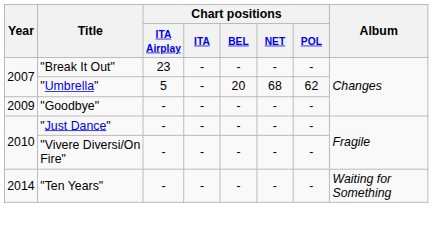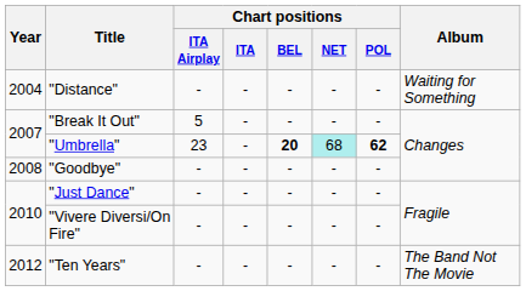 <table class="wikitable">
 <tr>
 <th width="22" rowspan="2">Year</th>
 <th width="130" rowspan="2">Title</th>
 <th colspan="5">Chart positions</th>
 <th width="120" rowspan="2">Album</th>
 </tr>
 <tr>
 <th width="40"><small><a href='#'>ITA Airplay</a></small></th>
 <th width="40"><small><a href='#'>ITA</a></small></th>
 <th width="40"><small><a href='#'>BEL</a></small></th>
 <th width="40"><small><a href='#'>NET</a></small></th>
 <th width="40"><small><a href='#'>POL</a></small></th>
 </tr>
 <tr>
+<td rowspan="1">2004</td>
+<td>"Distance"</td>
+<td align="center">-</td>
+<td align="center">-</td>
+<td align="center">-</td>
+<td align="center">-</td>
+<td align="center">-</td>
+<td align="left" rowspan="1"><em>Waiting for Something</em></td>
+</tr>
+<tr>
 <td rowspan="2">2007</td>
 <td>"Break It Out"</td>
-<td align="center">23</td>
+<td align="center">5</td>
 <td align="center">-</td>
 <td align="center">-</td>
 <td align="center">-</td>
 <td align="center">-</td>
 <td align="left" rowspan="3"><em>Changes</em></td>
 </tr>
 <tr>
 <td>"<a href='#'>Umbrella</a>"</td>
-<td align="center">5</td>
+<td align="center">23</td>
 <td align="center">-</td>
-<td align="center">20</td>
-<td align="center">68</td>
-<td align="center">62</td>
+<td align="center"><strong>20</strong></td>
+<td align="center" style="background: paleturquoise;">68</td>
+<td align="center"><strong>62</strong></td>
 </tr>
 <tr>
-<td rowspan="1">2009</td>
+<td rowspan="1">2008</td>
 <td>"Goodbye"</td>
 <td align="center">-</td>
 <td align="center">-</td>
 <td align="center">-</td>
 <td align="center">-</td>
 <td align="center">-</td>
 </tr>
 <tr>
 <td rowspan="2">2010</td>
 <td>"<a href='#'>Just Dance</a>"</td>
 <td align="center">-</td>
 <td align="center">-</td>
 <td align="center">-</td>
 <td align="center">-</td>
 <td align="center">-</td>
 <td align="left" rowspan="2"><em>Fragile</em></td>
 </tr>
 <tr>
 <td>"Vivere Diversi/On Fire"</td>
 <td align="center">-</td>
 <td align="center">-</td>
 <td align="center">-</td>
 <td align="center">-</td>
 <td align="center">-</td>
 </tr>
 <tr>
-<td rowspan="1">2014</td>
+<td rowspan="1">2012</td>
 <td>"Ten Years"</td>
 <td align="center">-</td>
 <td align="center">-</td>
 <td align="center">-</td>
 <td align="center">-</td>
 <td align="center">-</td>
-<td align="left" rowspan="1"><em>Waiting for Something</em></td>
+<td align="left" rowspan="1"><em>The Band Not The Movie</em></td>
 </tr>
 </table>
